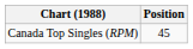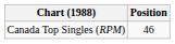 <table class="wikitable">
 <tr>
 <th>Chart (1988)</th>
 <th>Position</th>
 </tr>
 <tr>
 <td>Canada Top Singles (<em>RPM</em>)</td>
-<td align="center">45</td>
+<td align="center">46</td>
 </tr>
 </table>
